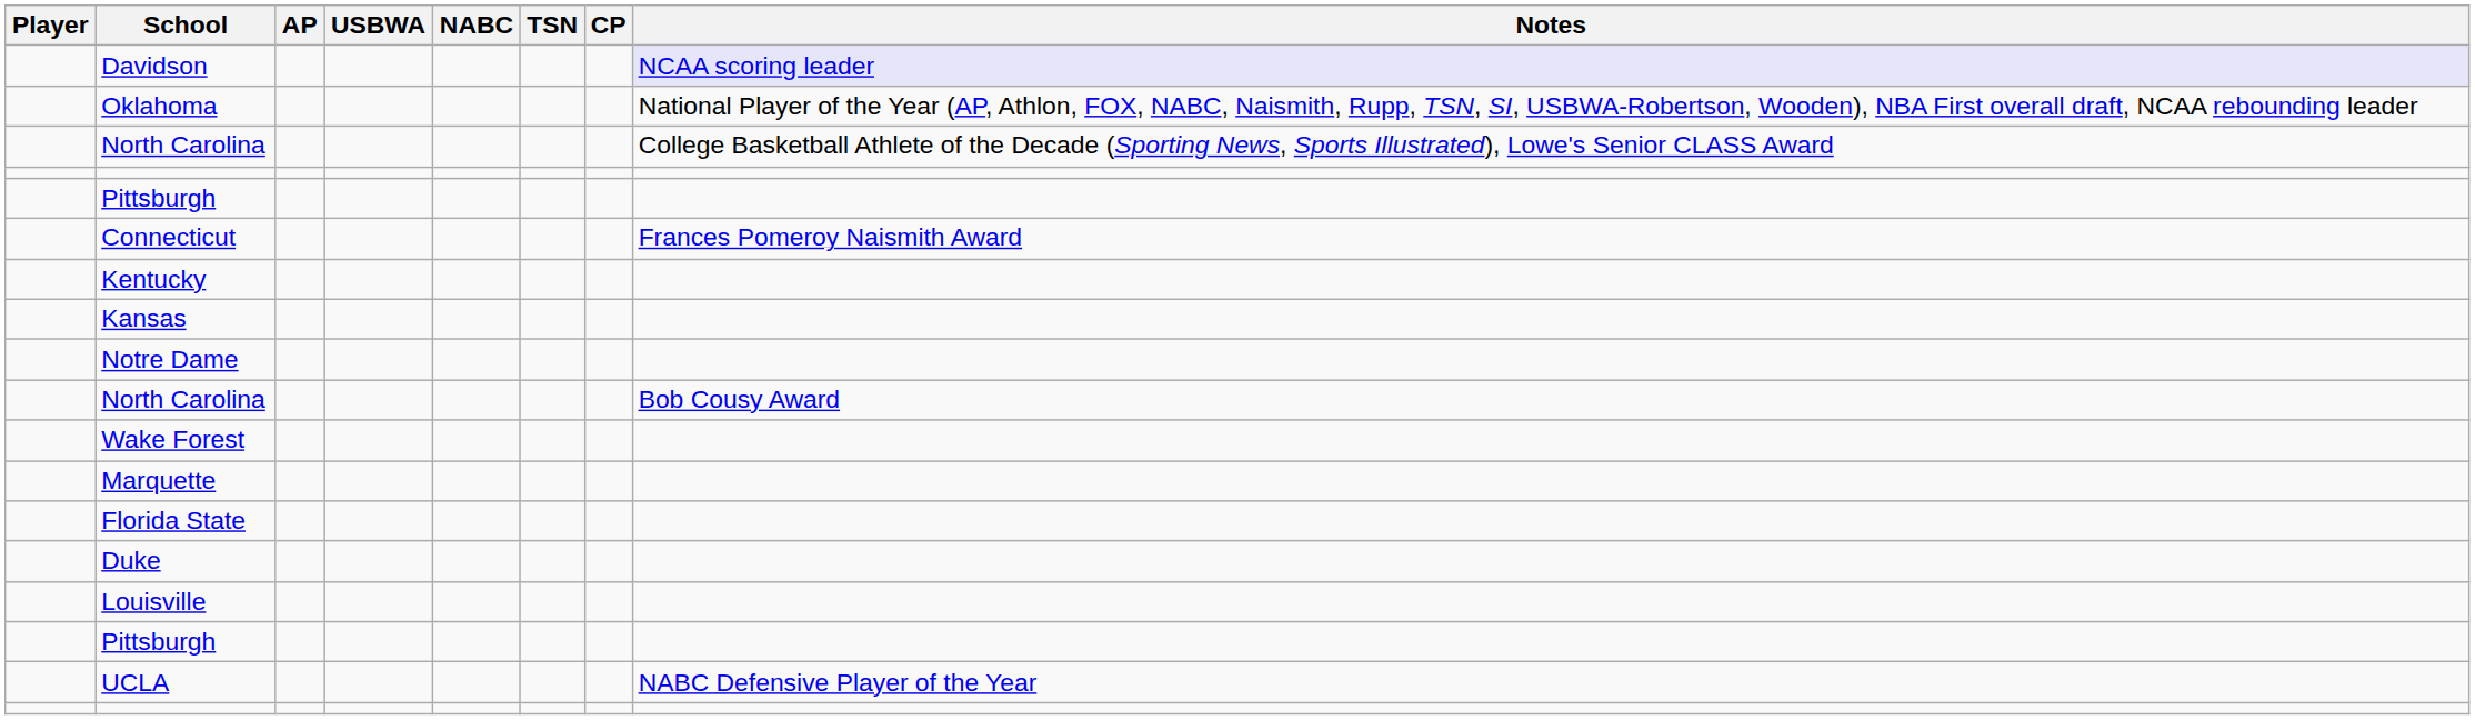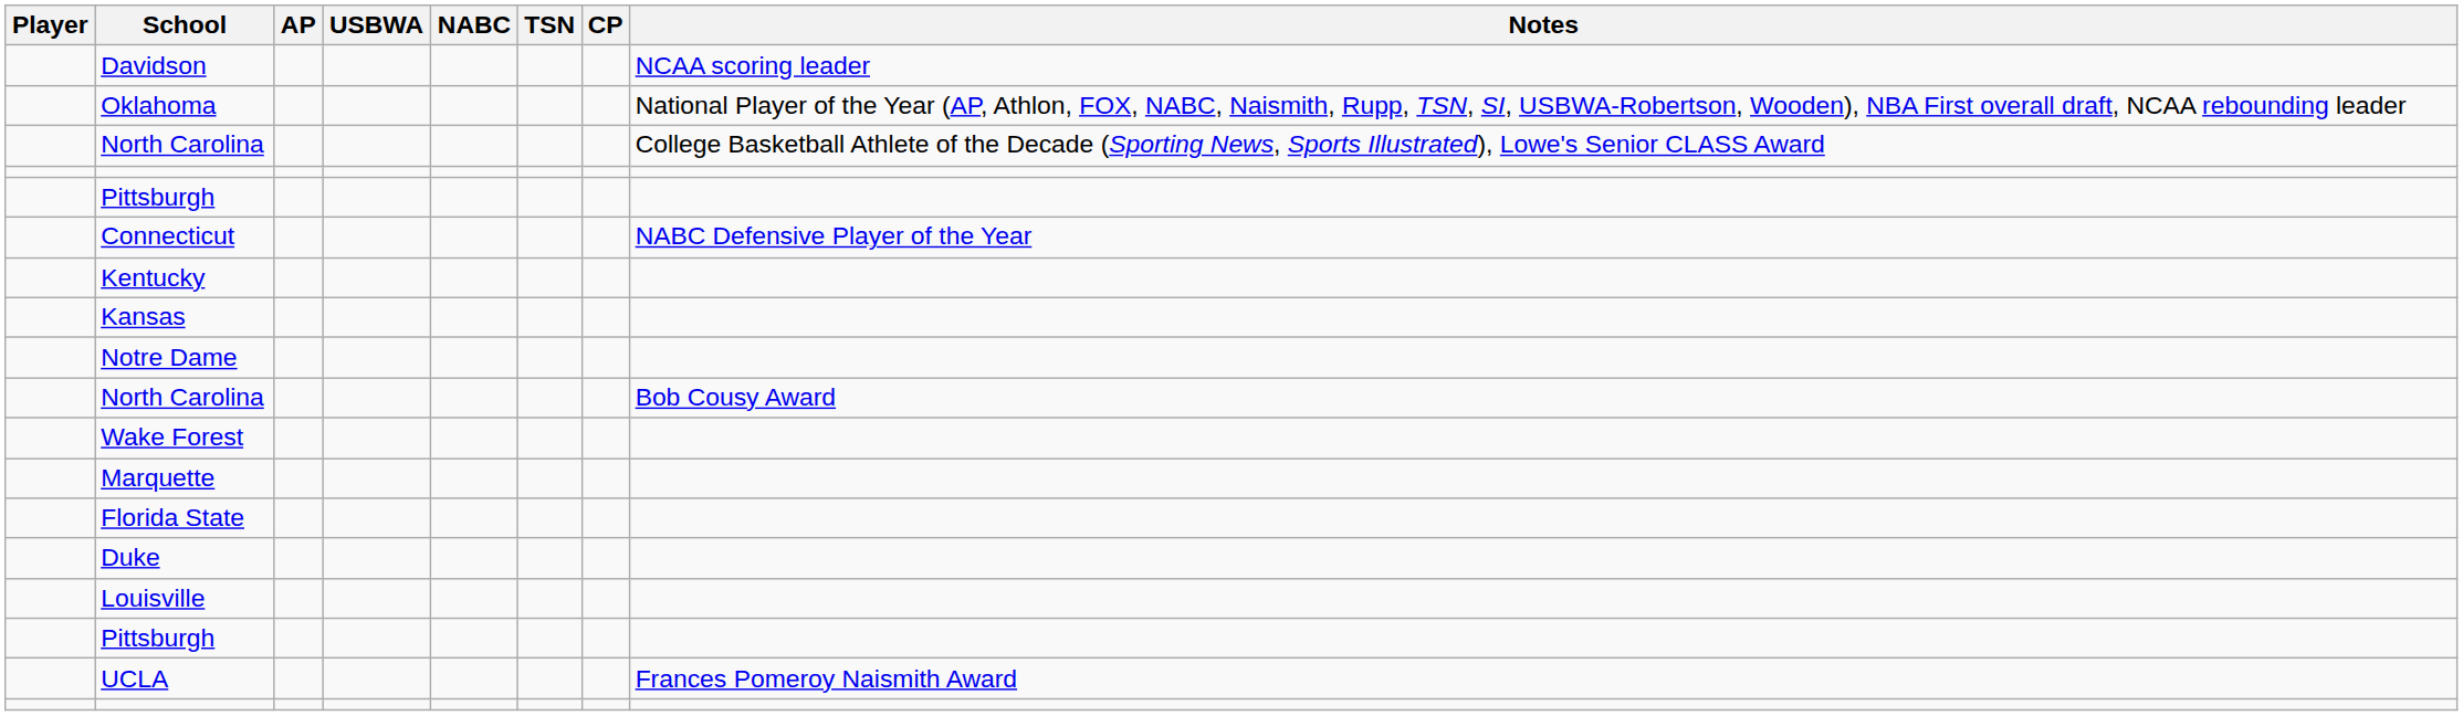 <table class="wikitable sortable" style="width:98%;">
 <tr>
 <th>Player</th>
 <th>School</th>
 <th>AP</th>
 <th>USBWA</th>
 <th>NABC</th>
 <th>TSN</th>
 <th>CP</th>
 <th class="unsortable">Notes</th>
 </tr>
 <tr>
 <td></td>
 <td><a href='#'>Davidson</a></td>
 <td></td>
 <td></td>
 <td></td>
 <td></td>
 <td></td>
-<td style="background: lavender;"><a href='#'>NCAA scoring leader</a></td>
+<td><a href='#'>NCAA scoring leader</a></td>
 </tr>
 <tr>
 <td></td>
 <td><a href='#'>Oklahoma</a></td>
 <td></td>
 <td></td>
 <td></td>
 <td></td>
 <td></td>
 <td>National Player of the Year (<a href='#'>AP</a>, Athlon, <a href='#'>FOX</a>, <a href='#'>NABC</a>, <a href='#'>Naismith</a>, <a href='#'>Rupp</a>, <em><a href='#'>TSN</a></em>, <em><a href='#'>SI</a></em>, <a href='#'>USBWA-Robertson</a>, <a href='#'>Wooden</a>), <a href='#'>NBA First overall draft</a>, NCAA <a href='#'>rebounding</a> leader</td>
 </tr>
 <tr>
 <td></td>
 <td><a href='#'>North Carolina</a></td>
 <td></td>
 <td></td>
 <td></td>
 <td></td>
 <td></td>
 <td>College Basketball Athlete of the Decade (<em><a href='#'>Sporting News</a></em>, <em><a href='#'>Sports Illustrated</a></em>), <a href='#'>Lowe's Senior CLASS Award</a></td>
 </tr>
 <tr>
 <td></td>
 <td></td>
 <td></td>
 <td></td>
 <td></td>
 <td></td>
 <td></td>
 <td></td>
 </tr>
 <tr>
 <td></td>
 <td><a href='#'>Pittsburgh</a></td>
 <td></td>
 <td></td>
 <td></td>
 <td></td>
 <td></td>
 <td></td>
 </tr>
 <tr>
 <td></td>
 <td><a href='#'>Connecticut</a></td>
 <td></td>
 <td></td>
 <td></td>
 <td></td>
 <td></td>
-<td><a href='#'>Frances Pomeroy Naismith Award</a></td>
+<td><a href='#'>NABC Defensive Player of the Year</a></td>
 </tr>
 <tr>
 <td></td>
 <td><a href='#'>Kentucky</a></td>
 <td></td>
 <td></td>
 <td></td>
 <td></td>
 <td></td>
 <td></td>
 </tr>
 <tr>
 <td></td>
 <td><a href='#'>Kansas</a></td>
 <td></td>
 <td></td>
 <td></td>
 <td></td>
 <td></td>
 <td></td>
 </tr>
 <tr>
 <td></td>
 <td><a href='#'>Notre Dame</a></td>
 <td></td>
 <td></td>
 <td></td>
 <td></td>
 <td></td>
 <td></td>
 </tr>
 <tr>
 <td></td>
 <td><a href='#'>North Carolina</a></td>
 <td></td>
 <td></td>
 <td></td>
 <td></td>
 <td></td>
 <td><a href='#'>Bob Cousy Award</a></td>
 </tr>
 <tr>
 <td></td>
 <td><a href='#'>Wake Forest</a></td>
 <td></td>
 <td></td>
 <td></td>
 <td></td>
 <td></td>
 <td></td>
 </tr>
 <tr>
 <td></td>
 <td><a href='#'>Marquette</a></td>
 <td></td>
 <td></td>
 <td></td>
 <td></td>
 <td></td>
 <td></td>
 </tr>
 <tr>
 <td></td>
 <td><a href='#'>Florida State</a></td>
 <td></td>
 <td></td>
 <td></td>
 <td></td>
 <td></td>
 <td></td>
 </tr>
 <tr>
 <td></td>
 <td><a href='#'>Duke</a></td>
 <td></td>
 <td></td>
 <td></td>
 <td></td>
 <td></td>
 <td></td>
 </tr>
 <tr>
 <td></td>
 <td><a href='#'>Louisville</a></td>
 <td></td>
 <td></td>
 <td></td>
 <td></td>
 <td></td>
 <td></td>
 </tr>
 <tr>
 <td></td>
 <td><a href='#'>Pittsburgh</a></td>
 <td></td>
 <td></td>
 <td></td>
 <td></td>
 <td></td>
 <td></td>
 </tr>
 <tr>
 <td></td>
 <td><a href='#'>UCLA</a></td>
 <td></td>
 <td></td>
 <td></td>
 <td></td>
 <td></td>
-<td><a href='#'>NABC Defensive Player of the Year</a></td>
+<td><a href='#'>Frances Pomeroy Naismith Award</a></td>
 </tr>
 <tr>
 <td></td>
 <td></td>
 <td></td>
 <td></td>
 <td></td>
 <td></td>
 <td></td>
 <td></td>
 </tr>
 </table>
